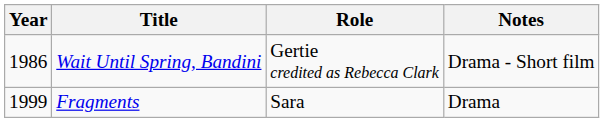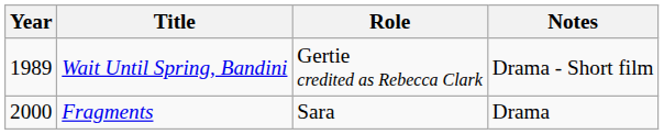 <table class="wikitable sortable">
 <tr>
 <th>Year</th>
 <th>Title</th>
 <th>Role</th>
 <th class="unsortable">Notes</th>
 </tr>
 <tr>
-<td>1986</td>
+<td>1989</td>
 <td><em><a href='#'>Wait Until Spring, Bandini</a></em></td>
 <td>Gertie<br><small><em>credited as Rebecca Clark</em></small></td>
 <td>Drama - Short film</td>
 </tr>
 <tr>
-<td>1999</td>
+<td>2000</td>
 <td><em><a href='#'>Fragments</a></em></td>
 <td>Sara</td>
 <td>Drama</td>
 </tr>
 </table>
